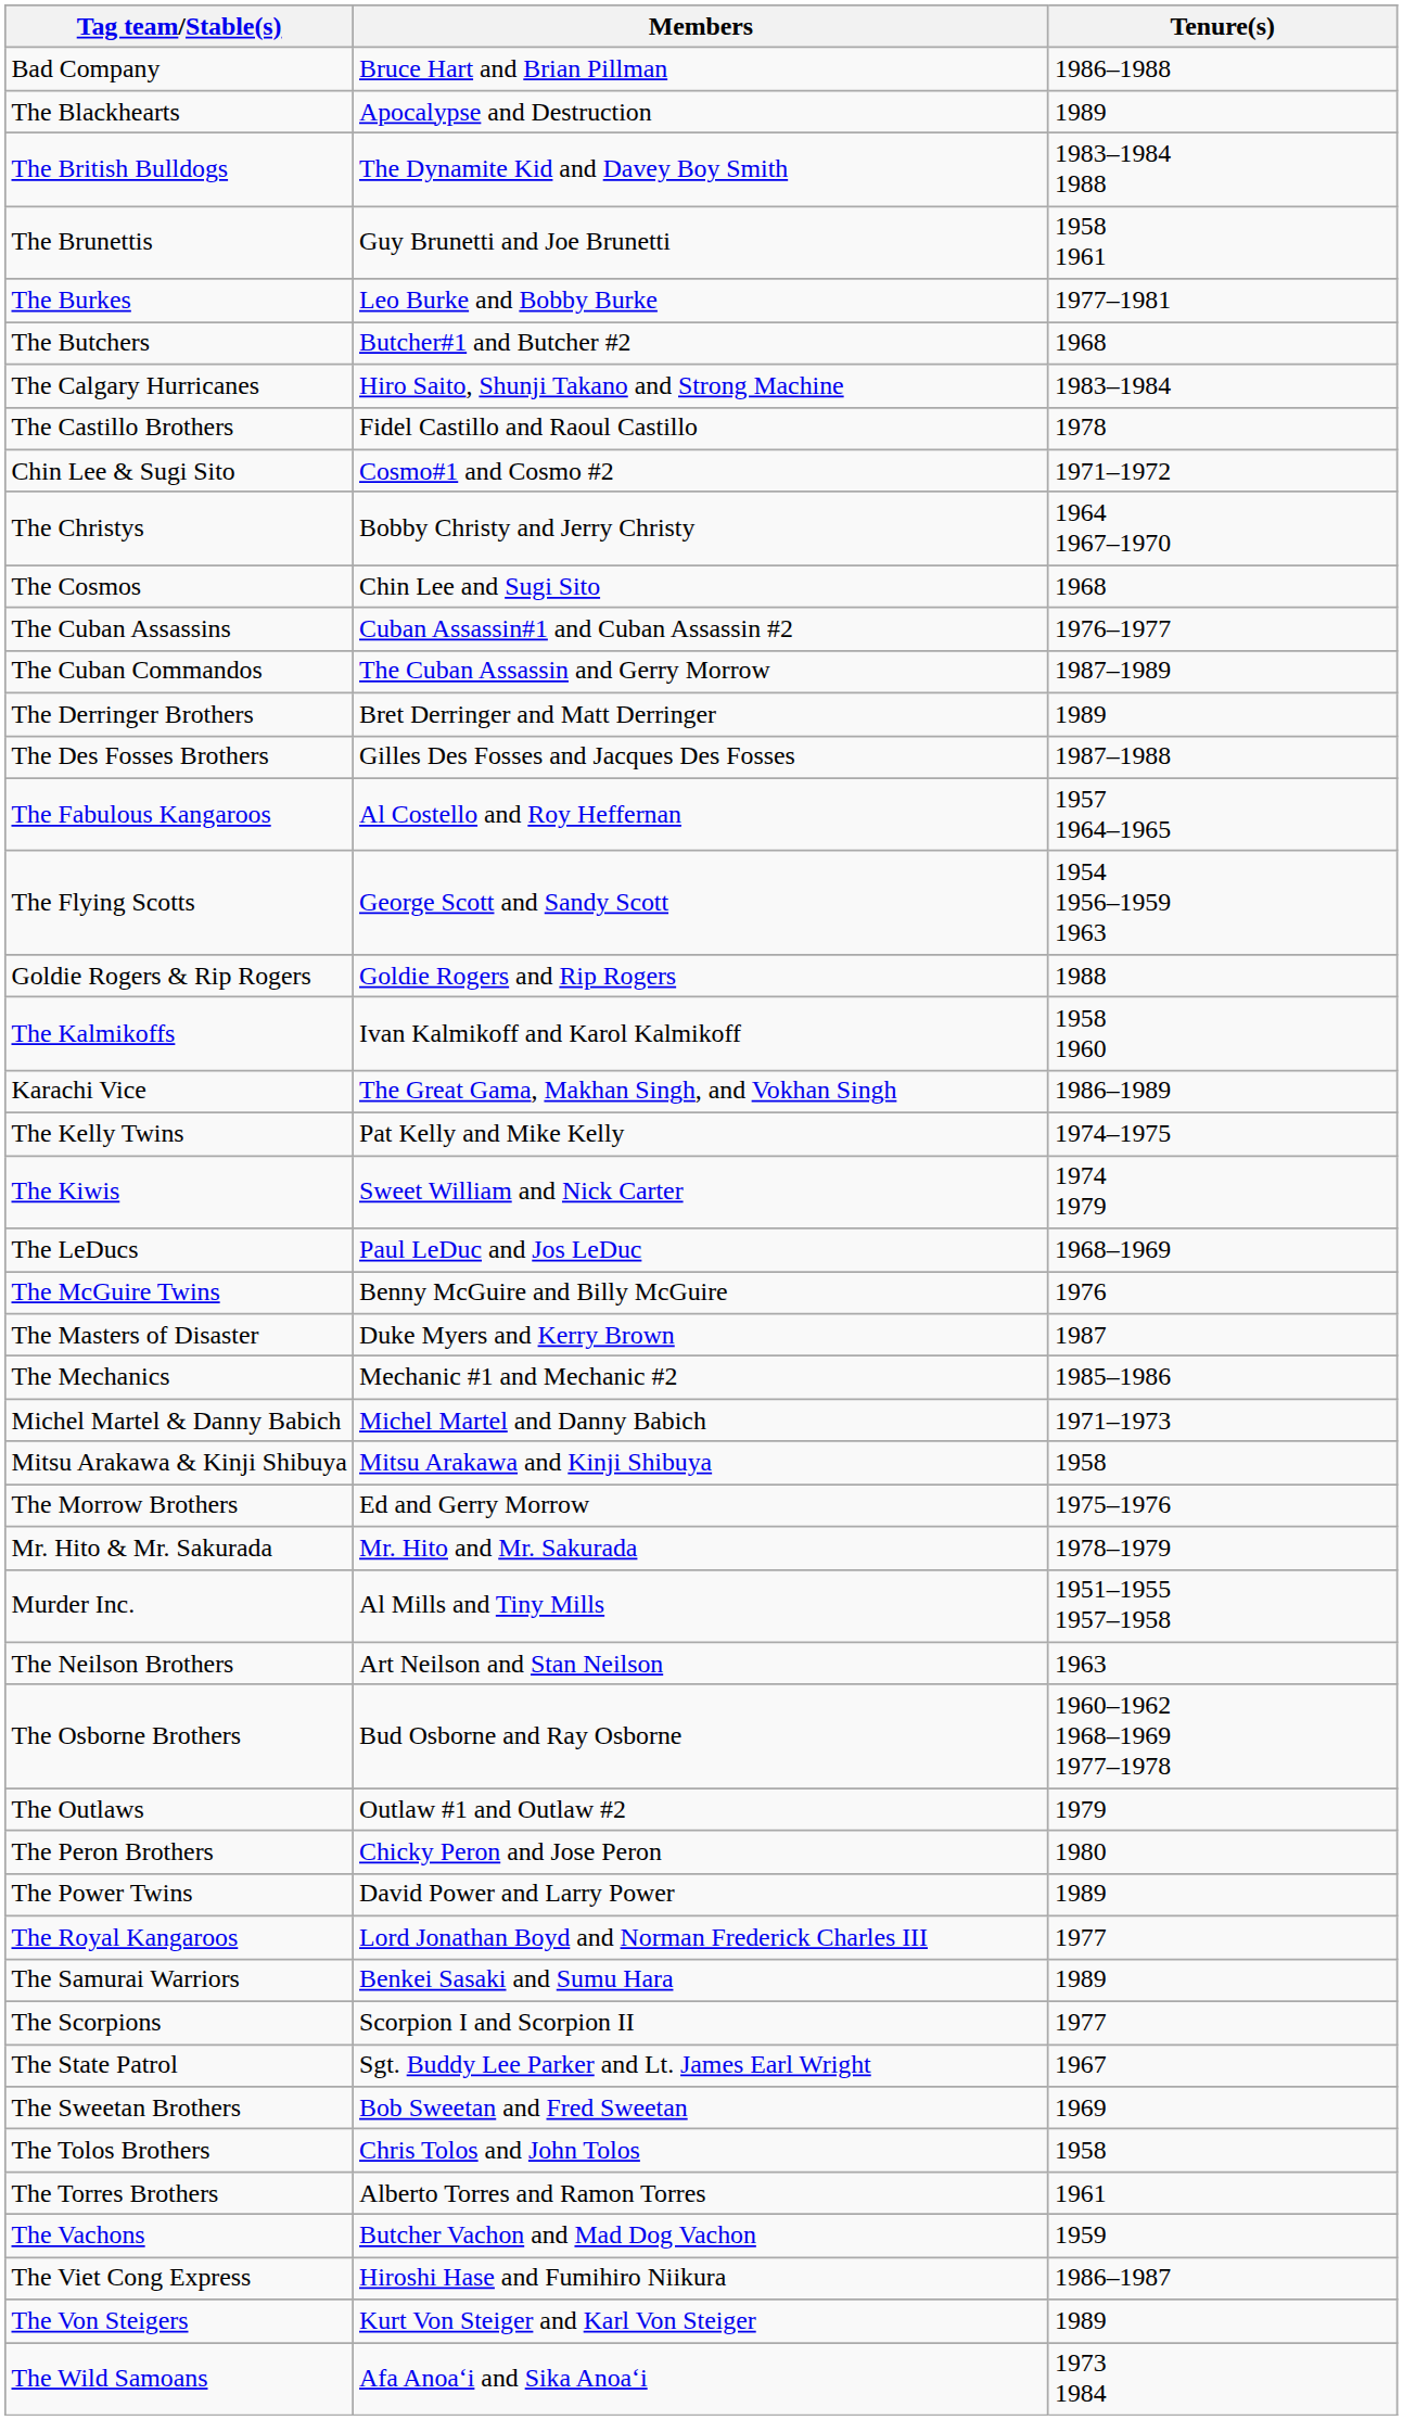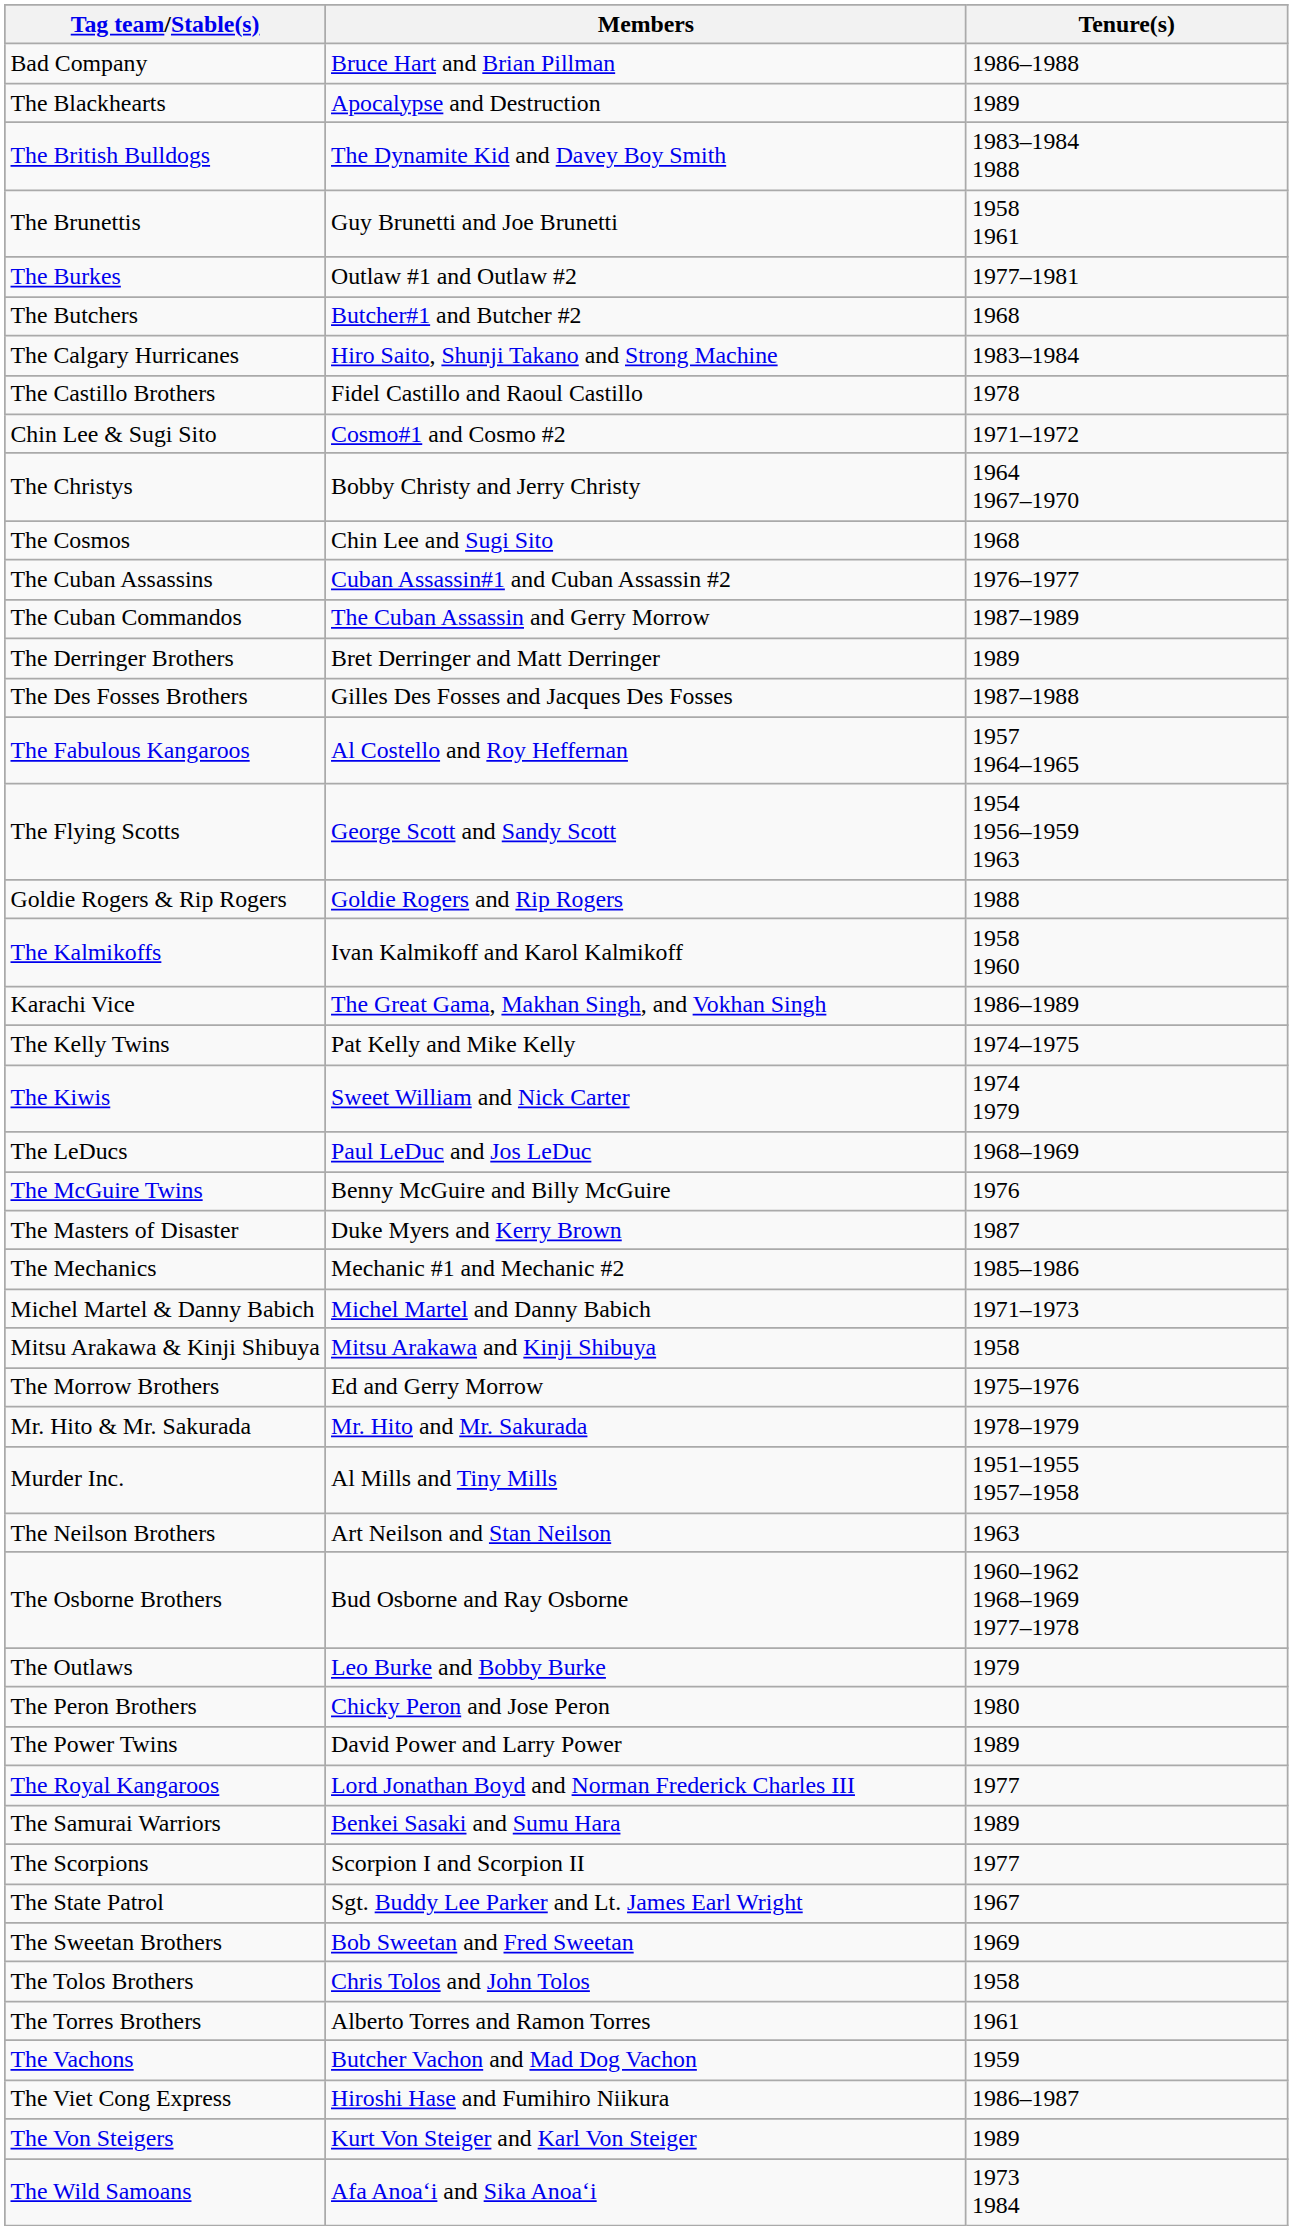 <table style="font-size: 85%; text-align: left;" class="wikitable">
 <tr>
 <th width="25%"><a href='#'>Tag team</a>/<a href='#'>Stable(s)</a></th>
 <th width="50%">Members</th>
 <th width="25%">Tenure(s)</th>
 </tr>
 <tr>
 <td>Bad Company</td>
 <td><a href='#'>Bruce Hart</a> and <a href='#'>Brian Pillman</a></td>
 <td>1986–1988</td>
 </tr>
 <tr>
 <td>The Blackhearts</td>
 <td><a href='#'>Apocalypse</a> and Destruction</td>
 <td>1989</td>
 </tr>
 <tr>
 <td><a href='#'>The British Bulldogs</a></td>
 <td><a href='#'>The Dynamite Kid</a> and <a href='#'>Davey Boy Smith</a></td>
 <td>1983–1984<br>1988</td>
 </tr>
 <tr>
 <td>The Brunettis</td>
 <td>Guy Brunetti and Joe Brunetti</td>
 <td>1958<br>1961</td>
 </tr>
 <tr>
 <td><a href='#'>The Burkes</a></td>
-<td><a href='#'>Leo Burke</a> and <a href='#'>Bobby Burke</a></td>
+<td>Outlaw #1 and Outlaw #2</td>
 <td>1977–1981</td>
 </tr>
 <tr>
 <td>The Butchers</td>
 <td><a href='#'>Butcher#1</a> and Butcher #2</td>
 <td>1968</td>
 </tr>
 <tr>
 <td>The Calgary Hurricanes</td>
 <td><a href='#'>Hiro Saito</a>, <a href='#'>Shunji Takano</a> and <a href='#'>Strong Machine</a></td>
 <td>1983–1984</td>
 </tr>
 <tr>
 <td>The Castillo Brothers</td>
 <td>Fidel Castillo and Raoul Castillo</td>
 <td>1978</td>
 </tr>
 <tr>
 <td>Chin Lee & Sugi Sito</td>
 <td><a href='#'>Cosmo#1</a> and Cosmo #2</td>
 <td sort>1971–1972</td>
 </tr>
 <tr>
 <td>The Christys</td>
 <td>Bobby Christy and Jerry Christy</td>
 <td>1964<br>1967–1970</td>
 </tr>
 <tr>
 <td>The Cosmos</td>
 <td>Chin Lee and <a href='#'>Sugi Sito</a></td>
 <td>1968</td>
 </tr>
 <tr>
 <td>The Cuban Assassins</td>
 <td><a href='#'>Cuban Assassin#1</a> and Cuban Assassin #2</td>
 <td>1976–1977</td>
 </tr>
 <tr>
 <td>The Cuban Commandos</td>
 <td><a href='#'>The Cuban Assassin</a> and Gerry Morrow</td>
 <td>1987–1989</td>
 </tr>
 <tr>
 <td>The Derringer Brothers</td>
 <td>Bret Derringer and Matt Derringer</td>
 <td>1989</td>
 </tr>
 <tr>
 <td>The Des Fosses Brothers</td>
 <td>Gilles Des Fosses and Jacques Des Fosses</td>
 <td>1987–1988</td>
 </tr>
 <tr>
 <td><a href='#'>The Fabulous Kangaroos</a></td>
 <td><a href='#'>Al Costello</a> and <a href='#'>Roy Heffernan</a></td>
 <td>1957<br>1964–1965</td>
 </tr>
 <tr>
 <td>The Flying Scotts</td>
 <td><a href='#'>George Scott</a> and <a href='#'>Sandy Scott</a></td>
 <td>1954<br>1956–1959<br>1963</td>
 </tr>
 <tr>
 <td>Goldie Rogers & Rip Rogers</td>
 <td><a href='#'>Goldie Rogers</a> and <a href='#'>Rip Rogers</a></td>
 <td>1988</td>
 </tr>
 <tr>
 <td><a href='#'>The Kalmikoffs</a></td>
 <td>Ivan Kalmikoff and Karol Kalmikoff</td>
 <td>1958<br>1960</td>
 </tr>
 <tr>
 <td>Karachi Vice</td>
 <td><a href='#'>The Great Gama</a>, <a href='#'>Makhan Singh</a>, and <a href='#'>Vokhan Singh</a></td>
 <td>1986–1989</td>
 </tr>
 <tr>
 <td>The Kelly Twins</td>
 <td>Pat Kelly and Mike Kelly</td>
 <td>1974–1975</td>
 </tr>
 <tr>
 <td><a href='#'>The Kiwis</a></td>
 <td><a href='#'>Sweet William</a> and <a href='#'>Nick Carter</a></td>
 <td>1974<br>1979</td>
 </tr>
 <tr>
 <td>The LeDucs</td>
 <td><a href='#'>Paul LeDuc</a> and <a href='#'>Jos LeDuc</a></td>
 <td>1968–1969</td>
 </tr>
 <tr>
 <td><a href='#'>The McGuire Twins</a></td>
 <td>Benny McGuire and Billy McGuire</td>
 <td>1976</td>
 </tr>
 <tr>
 <td>The Masters of Disaster</td>
 <td>Duke Myers and <a href='#'>Kerry Brown</a></td>
 <td>1987</td>
 </tr>
 <tr>
 <td>The Mechanics</td>
 <td>Mechanic #1 and Mechanic #2</td>
 <td>1985–1986</td>
 </tr>
 <tr>
 <td>Michel Martel & Danny Babich</td>
 <td><a href='#'>Michel Martel</a> and Danny Babich</td>
 <td>1971–1973</td>
 </tr>
 <tr>
 <td>Mitsu Arakawa & Kinji Shibuya</td>
 <td><a href='#'>Mitsu Arakawa</a> and <a href='#'>Kinji Shibuya</a></td>
 <td>1958</td>
 </tr>
 <tr>
 <td>The Morrow Brothers</td>
 <td>Ed and Gerry Morrow</td>
 <td>1975–1976</td>
 </tr>
 <tr>
 <td>Mr. Hito & Mr. Sakurada</td>
 <td><a href='#'>Mr. Hito</a> and <a href='#'>Mr. Sakurada</a></td>
 <td>1978–1979</td>
 </tr>
 <tr>
 <td>Murder Inc.</td>
 <td>Al Mills and <a href='#'>Tiny Mills</a></td>
 <td>1951–1955<br>1957–1958</td>
 </tr>
 <tr>
 <td>The Neilson Brothers</td>
 <td>Art Neilson and <a href='#'>Stan Neilson</a></td>
 <td>1963</td>
 </tr>
 <tr>
 <td>The Osborne Brothers</td>
 <td>Bud Osborne and Ray Osborne</td>
 <td>1960–1962<br>1968–1969<br>1977–1978</td>
 </tr>
 <tr>
 <td>The Outlaws</td>
-<td>Outlaw #1 and Outlaw #2</td>
+<td><a href='#'>Leo Burke</a> and <a href='#'>Bobby Burke</a></td>
 <td>1979</td>
 </tr>
 <tr>
 <td>The Peron Brothers</td>
 <td><a href='#'>Chicky Peron</a> and Jose Peron</td>
 <td>1980</td>
 </tr>
 <tr>
 <td>The Power Twins</td>
 <td>David Power and Larry Power</td>
 <td>1989</td>
 </tr>
 <tr>
 <td><a href='#'>The Royal Kangaroos</a></td>
 <td><a href='#'>Lord Jonathan Boyd</a> and <a href='#'>Norman Frederick Charles III</a></td>
 <td>1977</td>
 </tr>
 <tr>
 <td>The Samurai Warriors</td>
 <td><a href='#'>Benkei Sasaki</a> and <a href='#'>Sumu Hara</a></td>
 <td>1989</td>
 </tr>
 <tr>
 <td>The Scorpions</td>
 <td>Scorpion I and Scorpion II</td>
 <td>1977</td>
 </tr>
 <tr>
 <td>The State Patrol</td>
 <td>Sgt. <a href='#'>Buddy Lee Parker</a> and Lt. <a href='#'>James Earl Wright</a></td>
 <td>1967</td>
 </tr>
 <tr>
 <td>The Sweetan Brothers</td>
 <td><a href='#'>Bob Sweetan</a> and <a href='#'>Fred Sweetan</a></td>
 <td>1969</td>
 </tr>
 <tr>
 <td>The Tolos Brothers</td>
 <td><a href='#'>Chris Tolos</a> and <a href='#'>John Tolos</a></td>
 <td>1958</td>
 </tr>
 <tr>
 <td>The Torres Brothers</td>
 <td>Alberto Torres and Ramon Torres</td>
 <td>1961</td>
 </tr>
 <tr>
 <td><a href='#'>The Vachons</a></td>
 <td><a href='#'>Butcher Vachon</a> and <a href='#'>Mad Dog Vachon</a></td>
 <td>1959</td>
 </tr>
 <tr>
 <td>The Viet Cong Express</td>
 <td><a href='#'>Hiroshi Hase</a> and Fumihiro Niikura</td>
 <td>1986–1987</td>
 </tr>
 <tr>
 <td><a href='#'>The Von Steigers</a></td>
 <td><a href='#'>Kurt Von Steiger</a> and <a href='#'>Karl Von Steiger</a></td>
 <td>1989</td>
 </tr>
 <tr>
 <td><a href='#'>The Wild Samoans</a></td>
 <td><a href='#'>Afa Anoaʻi</a> and <a href='#'>Sika Anoaʻi</a></td>
 <td>1973<br>1984 </td>
 </tr>
 </table>
